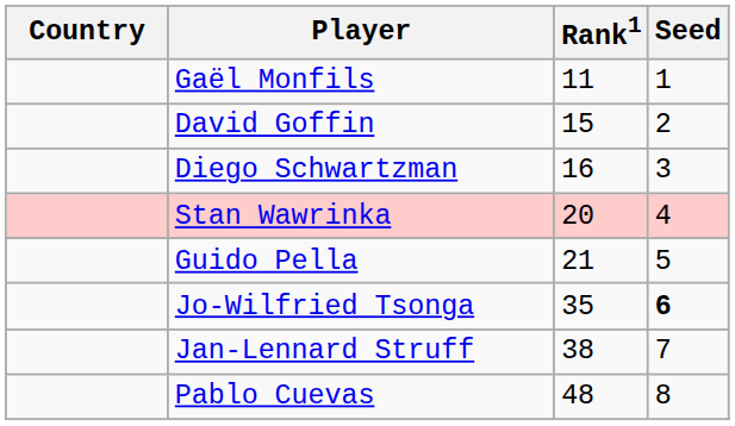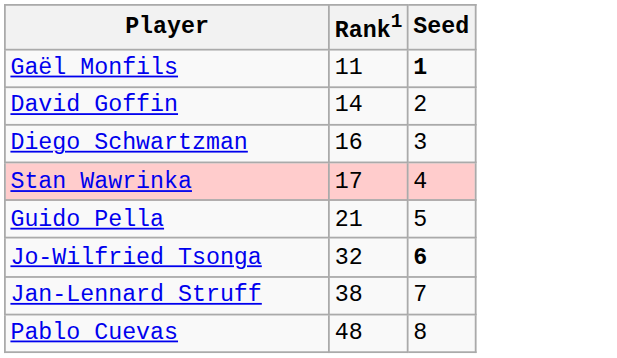 <table class="sortable wikitable">
 <tr>
-<th width=70>Country</th>
 <th width=175>Player</th>
 <th>Rank<sup>1</sup></th>
 <th>Seed</th>
 </tr>
 <tr>
-<td></td>
 <td><a href='#'>Gaël Monfils</a></td>
 <td>11</td>
-<td>1</td>
+<td><strong>1</strong></td>
 </tr>
 <tr>
-<td></td>
 <td><a href='#'>David Goffin</a></td>
-<td>15</td>
+<td>14</td>
 <td>2</td>
 </tr>
 <tr>
-<td></td>
 <td><a href='#'>Diego Schwartzman</a></td>
 <td>16</td>
 <td>3</td>
 </tr>
 <tr style="background:#fcc;">
-<td></td>
 <td><a href='#'>Stan Wawrinka</a></td>
-<td>20</td>
+<td>17</td>
 <td>4</td>
 </tr>
 <tr>
-<td></td>
 <td><a href='#'>Guido Pella</a></td>
 <td>21</td>
 <td>5</td>
 </tr>
 <tr>
-<td></td>
 <td><a href='#'>Jo-Wilfried Tsonga</a></td>
-<td>35</td>
+<td>32</td>
 <td><strong>6</strong></td>
 </tr>
 <tr>
-<td></td>
 <td><a href='#'>Jan-Lennard Struff</a></td>
 <td>38</td>
 <td>7</td>
 </tr>
 <tr>
-<td></td>
 <td><a href='#'>Pablo Cuevas</a></td>
 <td>48</td>
 <td>8</td>
 </tr>
 </table>
